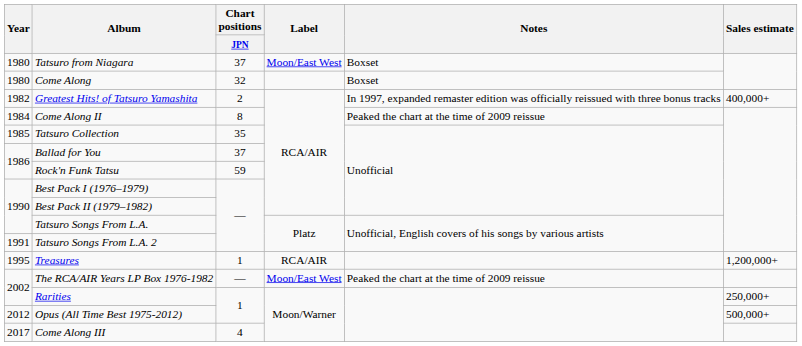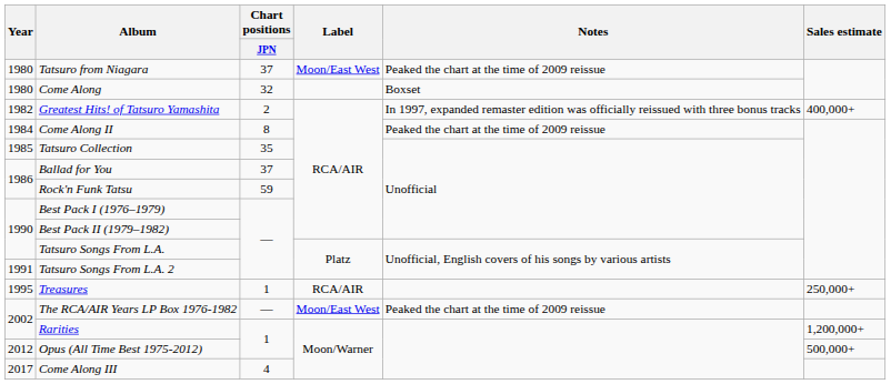 <table class="wikitable">
 <tr>
 <th rowspan="2">Year</th>
 <th rowspan="2">Album</th>
 <th>Chart<br>positions</th>
 <th rowspan="2">Label</th>
 <th rowspan="2">Notes</th>
 <th rowspan="2">Sales estimate</th>
 </tr>
 <tr>
 <th><small><a href='#'>JPN</a></small><br></th>
 </tr>
 <tr>
 <td>1980</td>
 <td><em>Tatsuro from Niagara</em></td>
 <td align="center">37</td>
 <td align="center"><a href='#'>Moon/East West</a></td>
-<td>Boxset</td>
+<td>Peaked the chart at the time of 2009 reissue</td>
 <td rowspan="2"></td>
 </tr>
 <tr>
 <td rowspan="1" align="center">1980</td>
 <td><em>Come Along</em></td>
 <td align="center">32</td>
 <td></td>
 <td>Boxset</td>
 </tr>
 <tr>
 <td>1982</td>
 <td><em><a href='#'>Greatest Hits! of Tatsuro Yamashita</a></em></td>
 <td align="center">2</td>
 <td rowspan="7" align="center">RCA/AIR</td>
 <td align="center">In 1997, expanded remaster edition was officially reissued with three bonus tracks</td>
 <td>400,000+</td>
 </tr>
 <tr>
 <td rowspan="1" align="center">1984</td>
 <td><em>Come Along II</em></td>
 <td align="center">8</td>
 <td>Peaked the chart at the time of 2009 reissue</td>
 <td rowspan="8"></td>
 </tr>
 <tr>
 <td>1985</td>
 <td><em>Tatsuro Collection</em></td>
 <td align="center">35</td>
 <td rowspan="5">Unofficial</td>
 </tr>
 <tr>
 <td rowspan="2" align="center">1986</td>
 <td><em>Ballad for You</em></td>
 <td align="center">37</td>
 </tr>
 <tr>
 <td><em>Rock'n Funk Tatsu</em></td>
 <td align="center">59</td>
 </tr>
 <tr>
 <td rowspan="3" align="center">1990</td>
 <td><em>Best Pack I (1976–1979)</em></td>
 <td rowspan="4" align="center">—</td>
 </tr>
 <tr>
 <td><em>Best Pack II (1979–1982)</em></td>
 </tr>
 <tr>
 <td><em>Tatsuro Songs From L.A.</em></td>
 <td rowspan="2" align="center">Platz</td>
 <td rowspan="2">Unofficial, English covers of his songs by various artists</td>
 </tr>
 <tr>
 <td>1991</td>
 <td><em>Tatsuro Songs From L.A. 2</em></td>
 </tr>
 <tr>
 <td>1995</td>
 <td><em><a href='#'>Treasures</a></em></td>
 <td align="center">1</td>
 <td align="center">RCA/AIR</td>
 <td></td>
-<td>1,200,000+</td>
+<td>250,000+</td>
 </tr>
 <tr>
 <td rowspan="2">2002</td>
 <td><em>The RCA/AIR Years LP Box 1976-1982</em></td>
 <td align="center">—</td>
 <td align="center"><a href='#'>Moon/East West</a></td>
 <td>Peaked the chart at the time of 2009 reissue</td>
 <td></td>
 </tr>
 <tr>
 <td><em><a href='#'>Rarities</a></em></td>
 <td rowspan="2" align="center">1</td>
 <td rowspan="3" align="center">Moon/Warner</td>
 <td rowspan="3" align="center"></td>
-<td>250,000+</td>
+<td>1,200,000+</td>
 </tr>
 <tr>
 <td>2012</td>
 <td><em>Opus (All Time Best 1975-2012)</em></td>
 <td>500,000+</td>
 </tr>
 <tr>
 <td>2017</td>
 <td><em>Come Along III</em></td>
 <td align="center">4</td>
 <td></td>
 </tr>
 </table>
